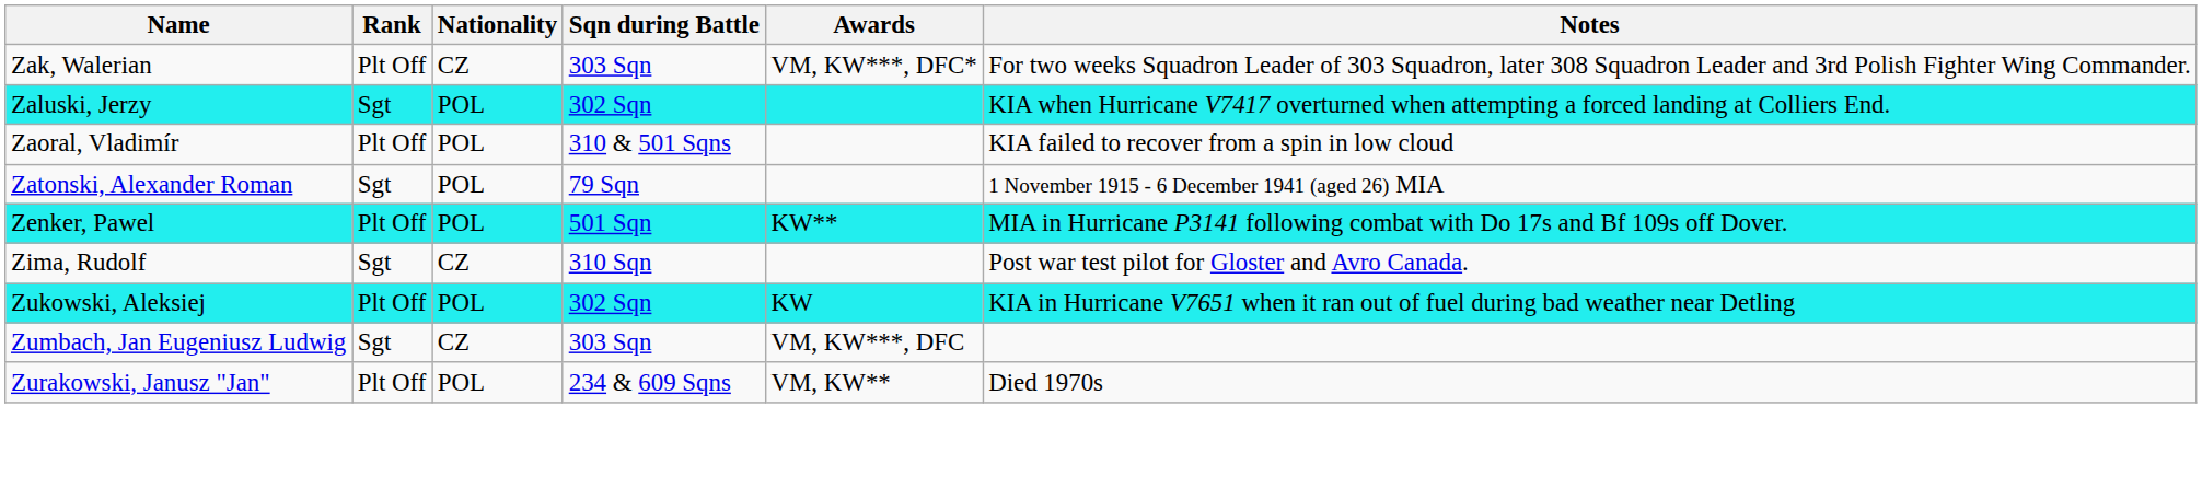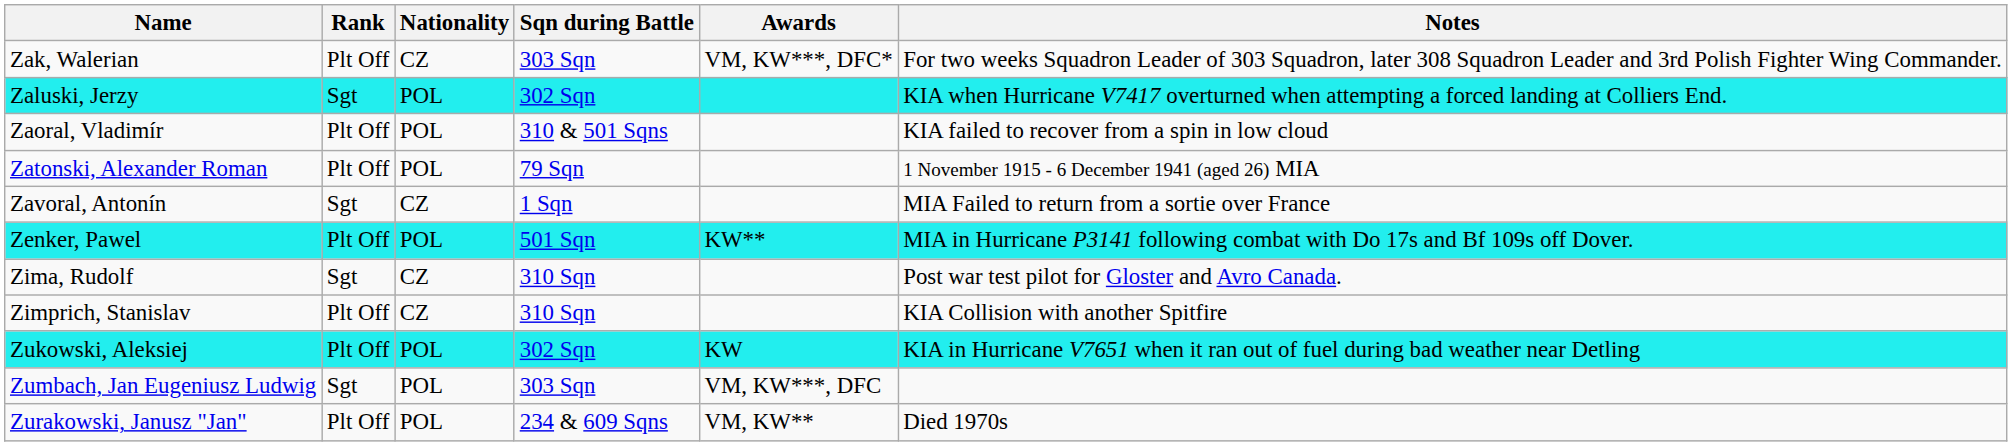 <table class="wikitable">
 <tr>
 <th>Name</th>
 <th>Rank</th>
 <th>Nationality</th>
 <th>Sqn during Battle</th>
 <th>Awards</th>
 <th>Notes</th>
 </tr>
 <tr>
 <td>Zak, Walerian</td>
 <td>Plt Off</td>
 <td>CZ</td>
 <td><a href='#'>303 Sqn</a></td>
 <td>VM, KW***, DFC*</td>
 <td> For two weeks Squadron Leader of 303 Squadron, later 308 Squadron Leader and 3rd Polish Fighter Wing Commander.</td>
 </tr>
 <tr style="background:#2ee;">
 <td>Zaluski, Jerzy</td>
 <td>Sgt</td>
 <td>POL</td>
 <td><a href='#'>302 Sqn</a></td>
 <td></td>
 <td> KIA when Hurricane <em>V7417</em> overturned when attempting a forced landing at Colliers End.</td>
 </tr>
 <tr>
 <td>Zaoral, Vladimír</td>
 <td>Plt Off</td>
 <td>POL</td>
 <td><a href='#'>310</a> & <a href='#'>501 Sqns</a></td>
 <td></td>
 <td> KIA failed to recover from a spin in low cloud </td>
 </tr>
 <tr>
 <td><a href='#'>Zatonski, Alexander Roman</a></td>
-<td>Sgt</td>
+<td>Plt Off</td>
 <td>POL</td>
 <td><a href='#'>79 Sqn</a></td>
 <td></td>
 <td><small>1 November 1915 - 6 December 1941 (aged 26)</small> MIA</td>
+</tr>
+<tr>
+<td>Zavoral, Antonín</td>
+<td>Sgt</td>
+<td>CZ</td>
+<td><a href='#'>1 Sqn</a></td>
+<td></td>
+<td> MIA Failed to return from a sortie over France</td>
 </tr>
 <tr style="background:#2ee;">
 <td>Zenker, Pawel</td>
 <td>Plt Off</td>
 <td>POL</td>
 <td><a href='#'>501 Sqn</a></td>
 <td>KW**</td>
 <td> MIA in Hurricane <em>P3141</em> following combat with Do 17s and Bf 109s off Dover. </td>
 </tr>
 <tr>
 <td>Zima, Rudolf</td>
 <td>Sgt</td>
 <td>CZ</td>
 <td><a href='#'>310 Sqn</a></td>
 <td></td>
 <td> Post war test pilot for <a href='#'>Gloster</a> and <a href='#'>Avro Canada</a>.</td>
 </tr>
+<tr>
+<td>Zimprich, Stanislav</td>
+<td>Plt Off</td>
+<td>CZ</td>
+<td><a href='#'>310 Sqn</a></td>
+<td></td>
+<td> KIA Collision with another Spitfire</td>
+</tr>
 <tr style="background:#2ee;">
 <td>Zukowski, Aleksiej</td>
 <td>Plt Off</td>
 <td>POL</td>
 <td><a href='#'>302 Sqn</a></td>
 <td>KW</td>
 <td> KIA in Hurricane <em>V7651</em> when it ran out of fuel during bad weather near Detling</td>
 </tr>
 <tr>
 <td><a href='#'>Zumbach, Jan Eugeniusz Ludwig</a></td>
 <td>Sgt</td>
-<td>CZ</td>
+<td>POL</td>
 <td><a href='#'>303 Sqn</a></td>
 <td>VM, KW***, DFC</td>
 <td></td>
 </tr>
 <tr>
 <td><a href='#'>Zurakowski, Janusz "Jan"</a></td>
 <td>Plt Off</td>
 <td>POL</td>
 <td><a href='#'>234</a> & <a href='#'>609 Sqns</a></td>
 <td>VM, KW**</td>
 <td> Died 1970s</td>
 </tr>
 </table>
